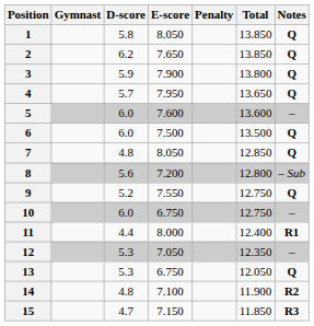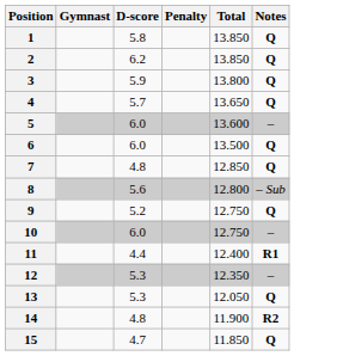 <table class="wikitable sortable" style="text-align:center; font-size:95%">
 <tr>
 <th scope=col>Position</th>
 <th scope=col>Gymnast</th>
 <th scope=col>D-score</th>
-<th scope=col>E-score</th>
 <th scope=col>Penalty</th>
 <th scope=col>Total</th>
 <th scope=col>Notes</th>
 </tr>
 <tr>
 <th scope=row>1</th>
 <td align=left></td>
 <td>5.8</td>
-<td>8.050</td>
 <td></td>
 <td>13.850</td>
 <td><strong>Q</strong></td>
 </tr>
 <tr>
 <th scope=row>2</th>
 <td align=left></td>
 <td>6.2</td>
-<td>7.650</td>
 <td></td>
 <td>13.850</td>
 <td><strong>Q</strong></td>
 </tr>
 <tr>
 <th scope=row>3</th>
 <td align=left></td>
 <td>5.9</td>
-<td>7.900</td>
 <td></td>
 <td>13.800</td>
 <td><strong>Q</strong></td>
 </tr>
 <tr>
 <th scope=row>4</th>
 <td align=left></td>
 <td>5.7</td>
-<td>7.950</td>
 <td></td>
 <td>13.650</td>
 <td><strong>Q</strong></td>
 </tr>
 <tr bgcolor="cccccc">
 <th scope=row>5</th>
 <td align=left></td>
 <td>6.0</td>
-<td>7.600</td>
 <td></td>
 <td>13.600</td>
 <td>–</td>
 </tr>
 <tr>
 <th scope=row>6</th>
 <td align=left></td>
 <td>6.0</td>
-<td>7.500</td>
 <td></td>
 <td>13.500</td>
 <td><strong>Q</strong></td>
 </tr>
 <tr>
 <th scope=row>7</th>
 <td align=left></td>
 <td>4.8</td>
-<td>8.050</td>
 <td></td>
 <td>12.850</td>
 <td><strong>Q</strong></td>
 </tr>
 <tr bgcolor="cccccc">
 <th scope=row>8</th>
 <td align=left></td>
 <td>5.6</td>
-<td>7.200</td>
 <td></td>
 <td>12.800</td>
 <td>– <em>Sub</em></td>
 </tr>
 <tr>
 <th scope=row>9</th>
 <td align=left></td>
 <td>5.2</td>
-<td>7.550</td>
 <td></td>
 <td>12.750</td>
 <td><strong>Q</strong></td>
 </tr>
 <tr bgcolor="cccccc">
 <th scope=row>10</th>
 <td align=left></td>
 <td>6.0</td>
-<td>6.750</td>
 <td></td>
 <td>12.750</td>
 <td>–</td>
 </tr>
 <tr>
 <th scope=row>11</th>
 <td align=left></td>
 <td>4.4</td>
-<td>8.000</td>
 <td></td>
 <td>12.400</td>
 <td><strong>R1</strong></td>
 </tr>
 <tr bgcolor="cccccc">
 <th scope=row>12</th>
 <td align=left></td>
 <td>5.3</td>
-<td>7.050</td>
 <td></td>
 <td>12.350</td>
 <td>–</td>
 </tr>
 <tr>
 <th scope=row>13</th>
 <td align=left></td>
 <td>5.3</td>
-<td>6.750</td>
 <td></td>
 <td>12.050</td>
 <td><strong>Q</strong></td>
 </tr>
 <tr>
 <th scope=row>14</th>
 <td align=left></td>
 <td>4.8</td>
-<td>7.100</td>
 <td></td>
 <td>11.900</td>
 <td><strong>R2</strong></td>
 </tr>
 <tr>
 <th scope=row>15</th>
 <td align=left></td>
 <td>4.7</td>
-<td>7.150</td>
 <td></td>
 <td>11.850</td>
-<td><strong>R3</strong></td>
+<td><strong>Q</strong></td>
 </tr>
 </table>
